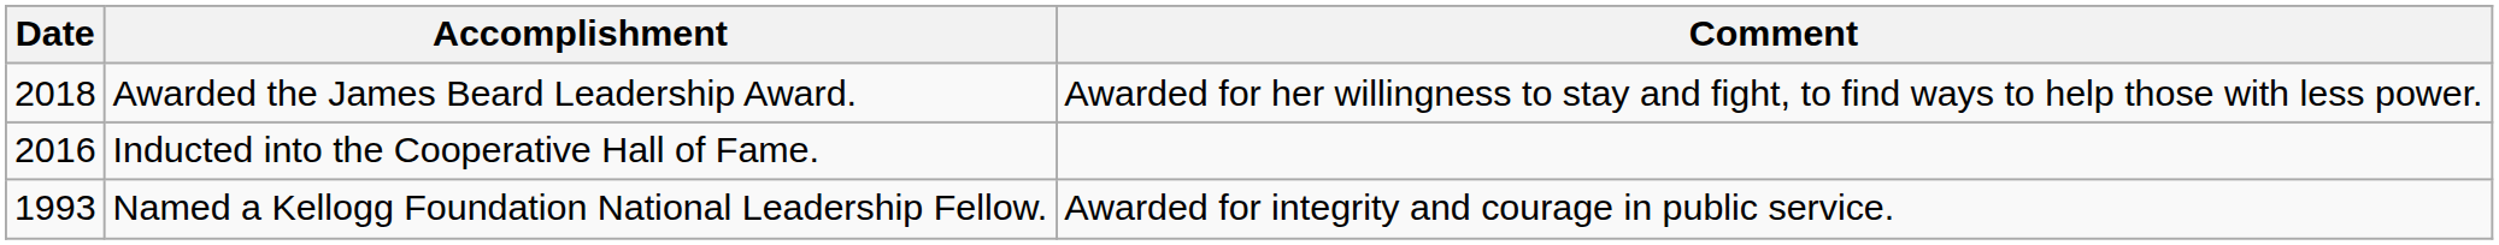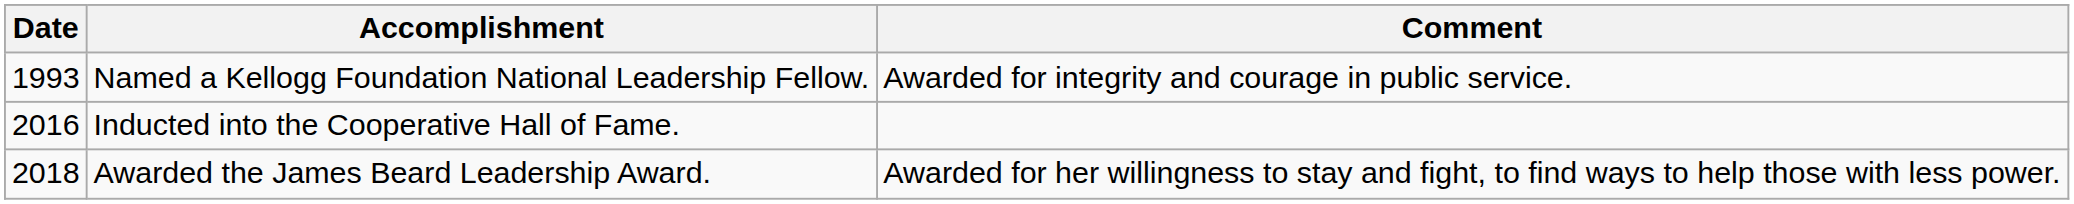 <table class="wikitable">
 <tr>
 <th>Date</th>
 <th>Accomplishment</th>
 <th>Comment</th>
 </tr>
 <tr>
-<td>2018</td>
-<td>Awarded the James Beard Leadership Award.</td>
-<td>Awarded for her willingness to stay and fight, to find ways to help those with less power.</td>
+<td>1993</td>
+<td>Named a Kellogg Foundation National Leadership Fellow.</td>
+<td>Awarded for integrity and courage in public service.</td>
 </tr>
 <tr>
 <td>2016</td>
 <td>Inducted into the Cooperative Hall of Fame.</td>
 <td></td>
 </tr>
 <tr>
-<td>1993</td>
-<td>Named a Kellogg Foundation National Leadership Fellow.</td>
-<td>Awarded for integrity and courage in public service.</td>
+<td>2018</td>
+<td>Awarded the James Beard Leadership Award.</td>
+<td>Awarded for her willingness to stay and fight, to find ways to help those with less power.</td>
 </tr>
 </table>
